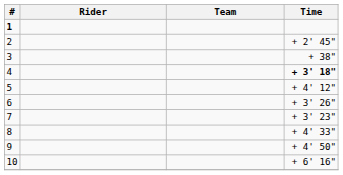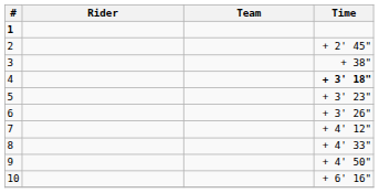 <table class="wikitable">
 <tr>
 <th>#</th>
 <th width="200">Rider</th>
 <th width="160">Team</th>
 <th width="70">Time</th>
 </tr>
 <tr>
 <td><strong>1</strong></td>
 <td><strong></strong> </td>
 <td><strong></strong></td>
 <td align="right"><strong></strong></td>
 </tr>
 <tr>
 <td>2</td>
 <td></td>
 <td></td>
 <td align="right">+ 2' 45"</td>
 </tr>
 <tr>
 <td>3</td>
 <td></td>
 <td></td>
 <td align="right">+ 38"</td>
 </tr>
 <tr>
 <td>4</td>
 <td></td>
 <td></td>
 <td align="right"><strong>+ 3' 18"</strong></td>
 </tr>
 <tr>
 <td>5</td>
 <td> </td>
 <td></td>
-<td align="right">+ 4' 12"</td>
+<td align="right">+ 3' 23"</td>
 </tr>
 <tr>
 <td>6</td>
 <td></td>
 <td></td>
 <td align="right">+ 3' 26"</td>
 </tr>
 <tr>
 <td>7</td>
 <td></td>
 <td></td>
-<td align="right">+ 3' 23"</td>
+<td align="right">+ 4' 12"</td>
 </tr>
 <tr>
 <td>8</td>
 <td></td>
 <td></td>
 <td align="right">+ 4' 33"</td>
 </tr>
 <tr>
 <td>9</td>
 <td></td>
 <td></td>
 <td align="right">+ 4' 50"</td>
 </tr>
 <tr>
 <td>10</td>
 <td></td>
 <td></td>
 <td align="right">+ 6' 16"</td>
 </tr>
 <tr>
 </tr>
 </table>
